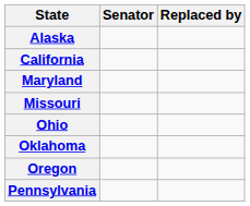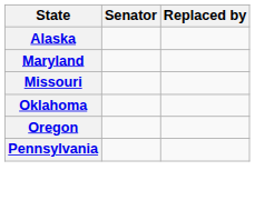 <table class="wikitable sortable plainrowheaders">
 <tr>
 <th scope="col">State</th>
 <th scope="col">Senator</th>
 <th scope="col">Replaced by</th>
 </tr>
 <tr>
 <th><a href='#'>Alaska</a></th>
 <td></td>
 <td></td>
 </tr>
 <tr>
-<th><a href='#'>California</a></th>
-<td></td>
-<td></td>
-</tr>
-<tr>
 <th><a href='#'>Maryland</a></th>
 <td></td>
 <td></td>
 </tr>
 <tr>
 <th><a href='#'>Missouri</a></th>
-<td></td>
-<td></td>
-</tr>
-<tr>
-<th><a href='#'>Ohio</a></th>
 <td></td>
 <td></td>
 </tr>
 <tr>
 <th><a href='#'>Oklahoma</a></th>
 <td></td>
 <td></td>
 </tr>
 <tr>
 <th><a href='#'>Oregon</a></th>
 <td></td>
 <td></td>
 </tr>
 <tr>
 <th><a href='#'>Pennsylvania</a></th>
 <td></td>
 <td></td>
 </tr>
 </table>
